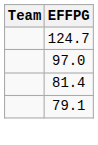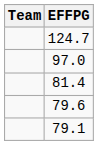 <table class=wikitable>
 <tr>
 <th>Team</th>
 <th>EFFPG</th>
 </tr>
 <tr>
 <td></td>
 <td align=center>124.7</td>
 </tr>
 <tr>
 <td></td>
 <td align=center>97.0</td>
 </tr>
 <tr>
 <td></td>
 <td align=center>81.4</td>
 </tr>
 <tr>
 <td></td>
+<td align=center>79.6</td>
+</tr>
+<tr>
+<td></td>
 <td align=center>79.1</td>
 </tr>
 </table>
